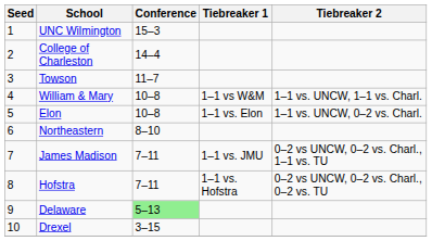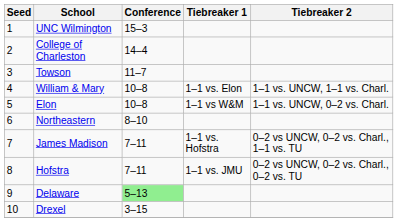 <table class="wikitable">
 <tr>
 <th>Seed</th>
 <th>School</th>
 <th>Conference</th>
 <th>Tiebreaker 1</th>
 <th>Tiebreaker 2</th>
 </tr>
 <tr>
 <td>1</td>
 <td><a href='#'>UNC Wilmington</a></td>
 <td>15–3</td>
 <td></td>
 <td></td>
 </tr>
 <tr>
 <td>2</td>
 <td><a href='#'>College of Charleston</a></td>
 <td>14–4</td>
 <td></td>
 <td></td>
 </tr>
 <tr>
 <td>3</td>
 <td><a href='#'>Towson</a></td>
 <td>11–7</td>
 <td></td>
 <td></td>
 </tr>
 <tr>
 <td>4</td>
 <td><a href='#'>William & Mary</a></td>
 <td>10–8</td>
-<td>1–1 vs W&M</td>
+<td>1–1 vs. Elon</td>
 <td>1–1 vs. UNCW, 1–1 vs. Charl.</td>
 </tr>
 <tr>
 <td>5</td>
 <td><a href='#'>Elon</a></td>
 <td>10–8</td>
-<td>1–1 vs. Elon</td>
+<td>1–1 vs W&M</td>
 <td>1–1 vs. UNCW, 0–2 vs. Charl.</td>
 </tr>
 <tr>
 <td>6</td>
 <td><a href='#'>Northeastern</a></td>
 <td>8–10</td>
 <td></td>
 <td></td>
 </tr>
 <tr>
 <td>7</td>
 <td><a href='#'>James Madison</a></td>
 <td>7–11</td>
-<td>1–1 vs. JMU</td>
+<td>1–1 vs. Hofstra</td>
 <td>0–2 vs UNCW, 0–2 vs. Charl., 1–1 vs. TU</td>
 </tr>
 <tr>
 <td>8</td>
 <td><a href='#'>Hofstra</a></td>
 <td>7–11</td>
-<td>1–1 vs. Hofstra</td>
+<td>1–1 vs. JMU</td>
 <td>0–2 vs UNCW, 0–2 vs. Charl., 0–2 vs. TU</td>
 </tr>
 <tr>
 <td>9</td>
 <td><a href='#'>Delaware</a></td>
 <td style="background: lightgreen;">5–13</td>
 <td></td>
 <td></td>
 </tr>
 <tr>
 <td>10</td>
 <td><a href='#'>Drexel</a></td>
 <td>3–15</td>
 <td></td>
 <td></td>
 </tr>
 <tr>
 </tr>
 </table>
